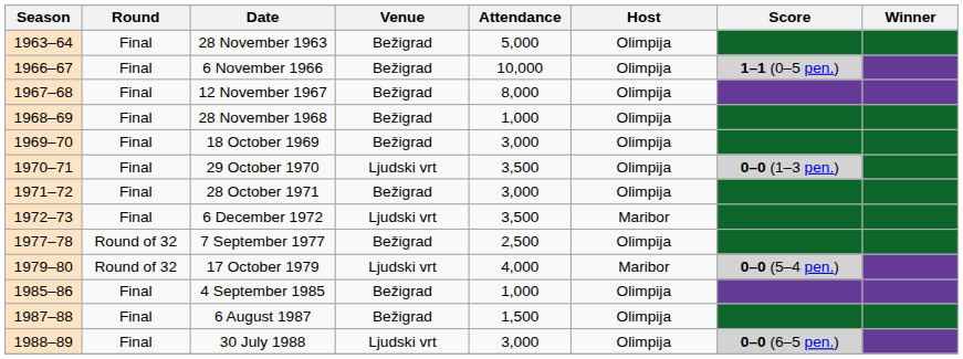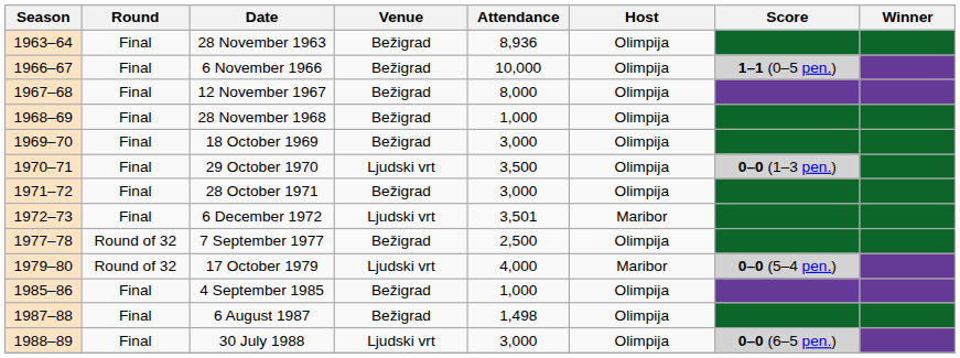 <table class="wikitable" style="text-align: center; font-size: 12px">
 <tr bgcolor=#CADCFB>
 <th width="55">Season</th>
 <th width="80">Round</th>
 <th width="110">Date</th>
 <th width="100">Venue</th>
 <th width="75">Attendance</th>
 <th width="110">Host</th>
 <th width="110">Score</th>
 <th width="70">Winner</th>
 </tr>
 <tr>
 <td bgcolor=#ffe4c4 align="center">1963–64</td>
 <td>Final</td>
 <td>28 November 1963</td>
 <td>Bežigrad</td>
-<td>5,000</td>
+<td>8,936</td>
 <td>Olimpija</td>
 <td style="background-color:#0c6629"></td>
 <td style="background-color:#0c6629"></td>
 </tr>
 <tr>
 <td bgcolor=#ffe4c4 align="center">1966–67</td>
 <td>Final</td>
 <td>6 November 1966</td>
 <td>Bežigrad</td>
 <td>10,000</td>
 <td>Olimpija</td>
 <td style="background-color:#D3D3D3"><strong>1–1</strong> (0–5 <a href='#'>pen.</a>)</td>
 <td style="background-color:#653A97"></td>
 </tr>
 <tr>
 <td bgcolor=#ffe4c4 align="center">1967–68</td>
 <td>Final</td>
 <td>12 November 1967</td>
 <td>Bežigrad</td>
 <td>8,000</td>
 <td>Olimpija</td>
 <td style="background-color:#653A97"></td>
 <td style="background-color:#653A97"></td>
 </tr>
 <tr>
 <td bgcolor=#ffe4c4 align="center">1968–69</td>
 <td>Final</td>
 <td>28 November 1968</td>
 <td>Bežigrad</td>
 <td>1,000</td>
 <td>Olimpija</td>
 <td style="background-color:#0c6629"></td>
 <td style="background-color:#0c6629"></td>
 </tr>
 <tr>
 <td bgcolor=#ffe4c4 align="center">1969–70</td>
 <td>Final</td>
 <td>18 October 1969</td>
 <td>Bežigrad</td>
 <td>3,000</td>
 <td>Olimpija</td>
 <td style="background-color:#0c6629"></td>
 <td style="background-color:#0c6629"></td>
 </tr>
 <tr>
 <td bgcolor=#ffe4c4 align="center">1970–71</td>
 <td>Final</td>
 <td>29 October 1970</td>
 <td>Ljudski vrt</td>
 <td>3,500</td>
 <td>Olimpija</td>
 <td style="background-color:#D3D3D3"><strong>0–0</strong> (1–3 <a href='#'>pen.</a>)</td>
 <td style="background-color:#0c6629"></td>
 </tr>
 <tr>
 <td bgcolor=#ffe4c4 align="center">1971–72</td>
 <td>Final</td>
 <td>28 October 1971</td>
 <td>Bežigrad</td>
 <td>3,000</td>
 <td>Olimpija</td>
 <td style="background-color:#0c6629"></td>
 <td style="background-color:#0c6629"></td>
 </tr>
 <tr>
 <td bgcolor=#ffe4c4 align="center">1972–73</td>
 <td>Final</td>
 <td>6 December 1972</td>
 <td>Ljudski vrt</td>
-<td>3,500</td>
+<td>3,501</td>
 <td>Maribor</td>
 <td style="background-color:#0c6629"></td>
 <td style="background-color:#0c6629"></td>
 </tr>
 <tr>
 <td bgcolor=#ffe4c4 align="center">1977–78</td>
 <td>Round of 32</td>
 <td>7 September 1977</td>
 <td>Bežigrad</td>
 <td>2,500</td>
 <td>Olimpija</td>
 <td style="background-color:#0c6629"></td>
 <td style="background-color:#0c6629"></td>
 </tr>
 <tr>
 <td bgcolor=#ffe4c4 align="center">1979–80</td>
 <td>Round of 32</td>
 <td>17 October 1979</td>
 <td>Ljudski vrt</td>
 <td>4,000</td>
 <td>Maribor</td>
 <td style="background-color:#D3D3D3"><strong>0–0</strong> (5–4 <a href='#'>pen.</a>)</td>
 <td style="background-color:#653A97"></td>
 </tr>
 <tr>
 <td bgcolor=#ffe4c4 align="center">1985–86</td>
 <td>Final</td>
 <td>4 September 1985</td>
 <td>Bežigrad</td>
 <td>1,000</td>
 <td>Olimpija</td>
 <td style="background-color:#653A97"></td>
 <td style="background-color:#653A97"></td>
 </tr>
 <tr>
 <td bgcolor=#ffe4c4 align="center">1987–88</td>
 <td>Final</td>
 <td>6 August 1987</td>
 <td>Bežigrad</td>
-<td>1,500</td>
+<td>1,498</td>
 <td>Olimpija</td>
 <td style="background-color:#0c6629"></td>
 <td style="background-color:#0c6629"></td>
 </tr>
 <tr>
 <td bgcolor=#ffe4c4 align="center">1988–89</td>
 <td>Final</td>
 <td>30 July 1988</td>
 <td>Ljudski vrt</td>
 <td>3,000</td>
 <td>Olimpija</td>
 <td style="background-color:#D3D3D3"><strong>0–0</strong> (6–5 <a href='#'>pen.</a>)</td>
 <td style="background-color:#653A97"></td>
 </tr>
 <tr>
 </tr>
 </table>
